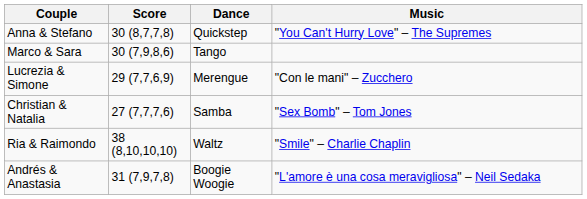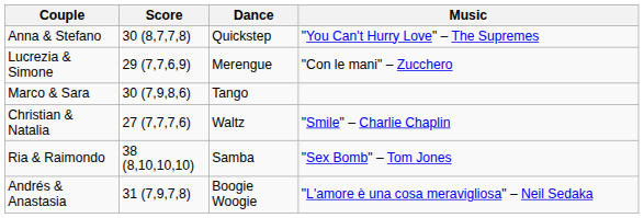 <table class="wikitable">
 <tr>
 <th width="130">Couple</th>
 <th width="100">Score</th>
 <th width="100">Dance</th>
 <th width="400">Music</th>
 </tr>
 <tr>
 <td>Anna & Stefano</td>
 <td>30 (8,7,7,8)</td>
 <td>Quickstep</td>
 <td>"<a href='#'>You Can't Hurry Love</a>" – <a href='#'>The Supremes</a></td>
 </tr>
 <tr>
+<td>Lucrezia & Simone</td>
+<td>29 (7,7,6,9)</td>
+<td>Merengue</td>
+<td>"Con le mani" – <a href='#'>Zucchero</a></td>
+</tr>
+<tr>
 <td>Marco & Sara</td>
 <td>30 (7,9,8,6)</td>
 <td>Tango</td>
 <td></td>
 </tr>
 <tr>
-<td>Lucrezia & Simone</td>
-<td>29 (7,7,6,9)</td>
-<td>Merengue</td>
-<td>"Con le mani" – <a href='#'>Zucchero</a></td>
-</tr>
-<tr>
 <td>Christian & Natalia</td>
 <td>27 (7,7,7,6)</td>
-<td>Samba</td>
-<td>"<a href='#'>Sex Bomb</a>" – <a href='#'>Tom Jones</a></td>
+<td>Waltz</td>
+<td>"<a href='#'>Smile</a>" – <a href='#'>Charlie Chaplin</a></td>
 </tr>
 <tr>
 <td>Ria & Raimondo</td>
 <td>38 (8,10,10,10)</td>
-<td>Waltz</td>
-<td>"<a href='#'>Smile</a>" – <a href='#'>Charlie Chaplin</a></td>
+<td>Samba</td>
+<td>"<a href='#'>Sex Bomb</a>" – <a href='#'>Tom Jones</a></td>
 </tr>
 <tr>
 <td>Andrés & Anastasia</td>
 <td>31 (7,9,7,8)</td>
 <td>Boogie Woogie</td>
 <td>"<a href='#'>L'amore è una cosa meravigliosa</a>" – <a href='#'>Neil Sedaka</a></td>
 </tr>
 </table>
